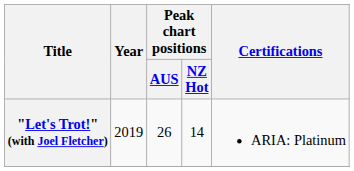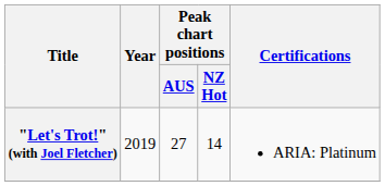 <table class="wikitable plainrowheaders" style=text-align:center;>
 <tr>
 <th scope="col" rowspan="2">Title</th>
 <th scope="col" rowspan="2">Year</th>
 <th scope="col" colspan="2">Peak chart positions</th>
 <th scope="col" rowspan="2"><a href='#'>Certifications</a></th>
 </tr>
 <tr>
 <th scope="col" width="3em"><a href='#'>AUS</a><br></th>
 <th scope="col" width="3em"><a href='#'>NZ<br>Hot</a><br></th>
 </tr>
 <tr>
 <th scope="row">"<a href='#'>Let's Trot!</a>"<br><small>(with <a href='#'>Joel Fletcher</a>)</small></th>
 <td rowspan="1">2019</td>
-<td>26</td>
+<td>27</td>
 <td>14</td>
 <td><br><ul><li>ARIA: Platinum</li></ul></td>
 </tr>
 <tr>
 </tr>
 </table>
